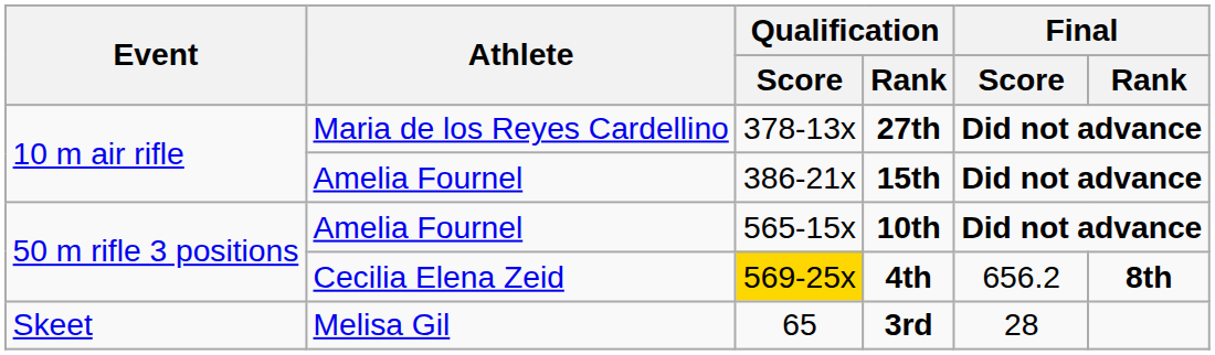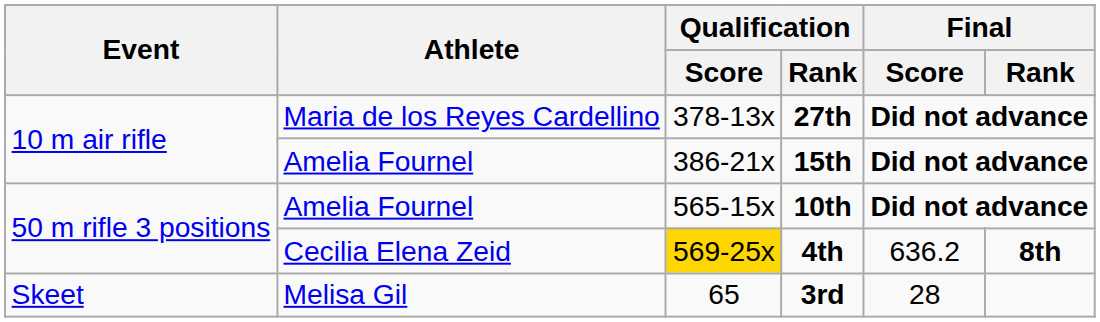 <table class="wikitable" style="font-size:90%">
 <tr>
 <th rowspan="2">Event</th>
 <th rowspan="2">Athlete</th>
 <th colspan="2">Qualification</th>
 <th colspan="2">Final</th>
 </tr>
 <tr>
 <th>Score</th>
 <th>Rank</th>
 <th>Score</th>
 <th>Rank</th>
 </tr>
 <tr>
 <td rowspan=2><a href='#'>10 m air rifle</a></td>
 <td><a href='#'>Maria de los Reyes Cardellino</a></td>
 <td align=center>378-13x</td>
 <td align=center><strong>27th</strong></td>
 <td align="center" colspan="7"><strong>Did not advance</strong></td>
 </tr>
 <tr>
 <td><a href='#'>Amelia Fournel</a></td>
 <td align=center>386-21x</td>
 <td align=center><strong>15th</strong></td>
 <td align="center" colspan="7"><strong>Did not advance</strong></td>
 </tr>
 <tr>
 <td rowspan=2><a href='#'>50 m rifle 3 positions</a></td>
 <td><a href='#'>Amelia Fournel</a></td>
 <td align=center>565-15x</td>
 <td align=center><strong>10th</strong></td>
 <td align="center" colspan="7"><strong>Did not advance</strong></td>
 </tr>
 <tr>
 <td><a href='#'>Cecilia Elena Zeid</a></td>
 <td align=center style="background: gold;">569-25x</td>
 <td align=center><strong>4th</strong></td>
-<td align=center>656.2</td>
+<td align=center>636.2</td>
 <td align=center><strong>8th</strong></td>
 </tr>
 <tr>
 <td rowspan=1><a href='#'>Skeet</a></td>
 <td><a href='#'>Melisa Gil</a></td>
 <td align=center>65</td>
 <td align=center><strong>3rd</strong></td>
 <td align=center>28</td>
 <td align=center></td>
 </tr>
 </table>
